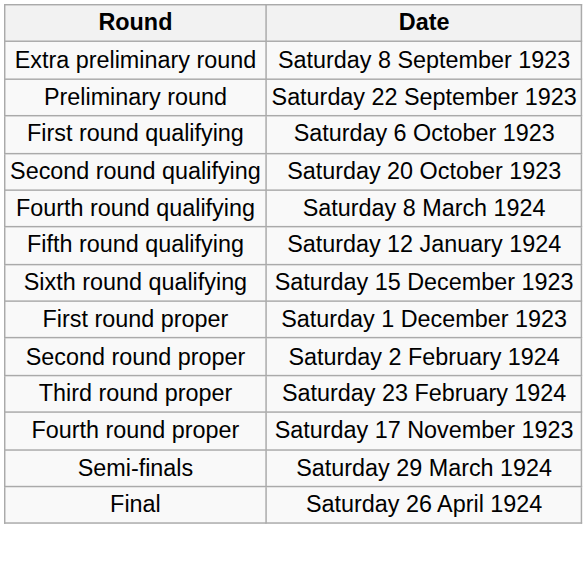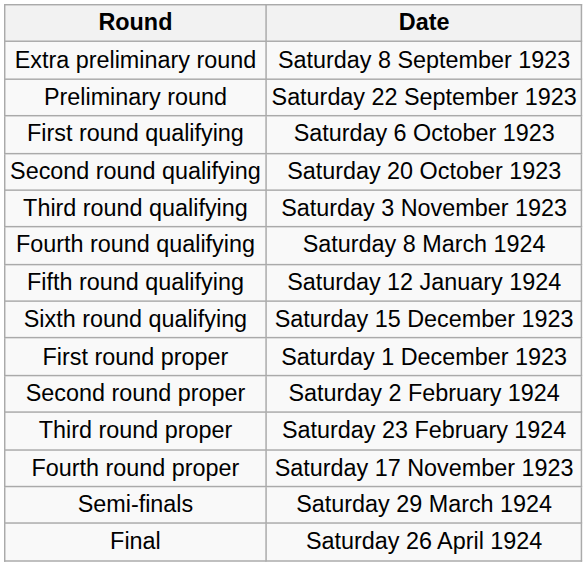 <table class="wikitable" style="text-align: center">
 <tr>
 <th>Round</th>
 <th>Date</th>
 </tr>
 <tr>
 <td>Extra preliminary round</td>
 <td>Saturday 8 September 1923</td>
 </tr>
 <tr>
 <td>Preliminary round</td>
 <td>Saturday 22 September 1923</td>
 </tr>
 <tr>
 <td>First round qualifying</td>
 <td>Saturday 6 October 1923</td>
 </tr>
 <tr>
 <td>Second round qualifying</td>
 <td>Saturday 20 October 1923</td>
+</tr>
+<tr>
+<td>Third round qualifying</td>
+<td>Saturday 3 November 1923</td>
 </tr>
 <tr>
 <td>Fourth round qualifying</td>
 <td>Saturday 8 March 1924</td>
 </tr>
 <tr>
 <td>Fifth round qualifying</td>
 <td>Saturday 12 January 1924</td>
 </tr>
 <tr>
 <td>Sixth round qualifying</td>
 <td>Saturday 15 December 1923</td>
 </tr>
 <tr>
 <td>First round proper</td>
 <td>Saturday 1 December 1923</td>
 </tr>
 <tr>
 <td>Second round proper</td>
 <td>Saturday 2 February 1924</td>
 </tr>
 <tr>
 <td>Third round proper</td>
 <td>Saturday 23 February 1924</td>
 </tr>
 <tr>
 <td>Fourth round proper</td>
 <td>Saturday 17 November 1923</td>
 </tr>
 <tr>
 <td>Semi-finals</td>
 <td>Saturday 29 March 1924</td>
 </tr>
 <tr>
 <td>Final</td>
 <td>Saturday 26 April 1924</td>
 </tr>
 </table>
